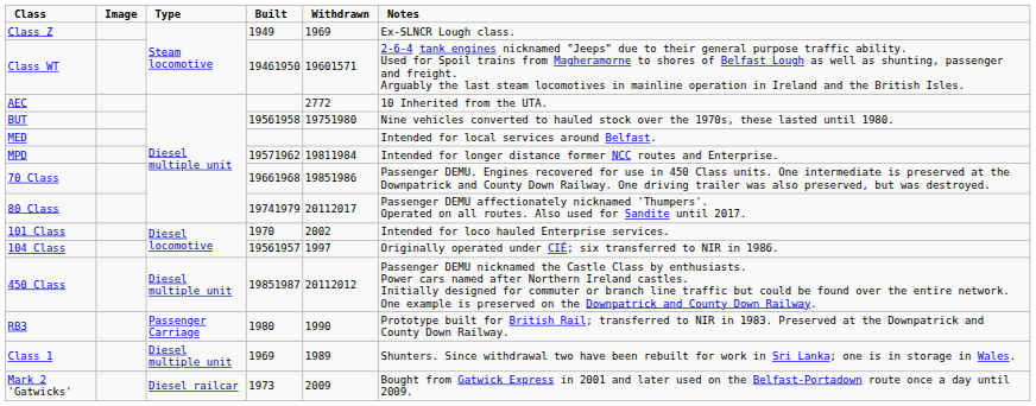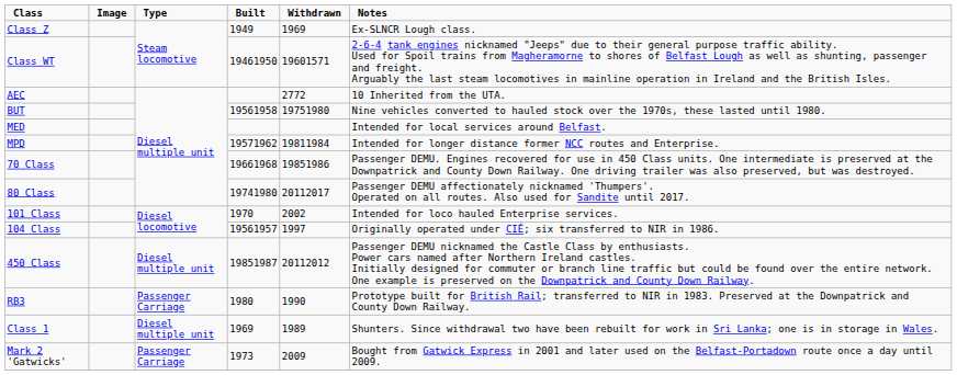 <table class="wikitable">
 <tr style="background:#f9f9f9;">
 <td><strong> Class </strong></td>
 <td><strong> Image </strong></td>
 <td><strong> Type </strong></td>
 <td><strong> Built </strong></td>
 <td><strong> Withdrawn </strong></td>
 <td><strong> Notes </strong></td>
 </tr>
 <tr>
 <td><a href='#'>Class Z</a></td>
 <td></td>
 <td rowspan="2"><a href='#'>Steam locomotive</a></td>
 <td>1949</td>
 <td>1969</td>
 <td>Ex-SLNCR Lough class.</td>
 </tr>
 <tr>
 <td><a href='#'>Class WT</a></td>
 <td></td>
 <td>19461950</td>
 <td>19601571</td>
 <td><a href='#'>2-6-4</a> <a href='#'>tank engines</a> nicknamed "Jeeps" due to their general purpose traffic ability.<br>Used for Spoil trains from <a href='#'>Magheramorne</a> to shores of <a href='#'>Belfast Lough</a> as well as shunting, passenger and freight.<br>Arguably the last steam locomotives in mainline operation in Ireland and the British Isles.</td>
 </tr>
 <tr>
 <td><a href='#'>AEC</a></td>
 <td></td>
 <td rowspan="6"><a href='#'>Diesel multiple unit</a></td>
 <td></td>
 <td>2772</td>
 <td>10 Inherited from the UTA.</td>
 </tr>
 <tr>
 <td><a href='#'>BUT</a></td>
 <td></td>
 <td>19561958</td>
 <td>19751980</td>
 <td>Nine vehicles converted to hauled stock over the 1970s, these lasted until 1980.</td>
 </tr>
 <tr>
 <td><a href='#'>MED</a></td>
 <td></td>
 <td></td>
 <td></td>
 <td>Intended for local services around <a href='#'>Belfast</a>.</td>
 </tr>
 <tr>
 <td><a href='#'>MPD</a></td>
 <td></td>
 <td>19571962</td>
 <td>19811984</td>
 <td>Intended for longer distance former <a href='#'>NCC</a> routes and Enterprise.</td>
 </tr>
 <tr>
 <td><a href='#'>70 Class</a></td>
 <td></td>
 <td>19661968</td>
 <td>19851986</td>
 <td>Passenger DEMU. Engines recovered for use in 450 Class units. One intermediate  is preserved at the Downpatrick and County Down Railway. One driving trailer was also preserved, but was destroyed.</td>
 </tr>
 <tr>
 <td><a href='#'>80 Class</a></td>
 <td></td>
-<td>19741979</td>
+<td>19741980</td>
 <td>20112017</td>
 <td>Passenger DEMU affectionately nicknamed 'Thumpers'.<br>Operated on all routes. Also used for <a href='#'>Sandite</a> until 2017.</td>
 </tr>
 <tr>
 <td><a href='#'>101 Class</a></td>
 <td></td>
 <td rowspan="2"><a href='#'>Diesel locomotive</a></td>
 <td>1970</td>
 <td>2002</td>
 <td>Intended for loco hauled Enterprise services.</td>
 </tr>
 <tr>
 <td><a href='#'>104 Class</a></td>
 <td></td>
 <td>19561957</td>
 <td>1997</td>
 <td>Originally operated under <a href='#'>CIÉ</a>; six transferred to NIR in 1986.</td>
 </tr>
 <tr>
 <td><a href='#'>450 Class</a></td>
 <td></td>
 <td><a href='#'>Diesel multiple unit</a></td>
 <td>19851987</td>
 <td>20112012</td>
 <td>Passenger DEMU nicknamed the Castle Class by enthusiasts.<br>Power cars named after Northern Ireland castles.<br>Initially designed for commuter or branch line traffic but could be found over the entire network.<br>One example is preserved on the <a href='#'>Downpatrick and County Down Railway</a>.</td>
 </tr>
 <tr>
 <td><a href='#'>RB3</a></td>
 <td></td>
 <td><a href='#'>Passenger Carriage</a></td>
 <td>1980</td>
 <td>1990</td>
 <td>Prototype built for <a href='#'>British Rail</a>; transferred to NIR in 1983. Preserved at the Downpatrick and County Down Railway.</td>
 </tr>
 <tr>
 <td><a href='#'>Class 1</a></td>
 <td></td>
 <td><a href='#'>Diesel multiple unit</a></td>
 <td>1969</td>
 <td>1989</td>
 <td>Shunters. Since withdrawal two have been rebuilt for work in <a href='#'>Sri Lanka</a>; one is in storage in <a href='#'>Wales</a>.</td>
 </tr>
 <tr>
 <td><a href='#'>Mark 2</a> 'Gatwicks'</td>
 <td></td>
-<td><a href='#'>Diesel railcar</a></td>
+<td><a href='#'>Passenger Carriage</a></td>
 <td>1973</td>
 <td>2009</td>
 <td>Bought from <a href='#'>Gatwick Express</a> in 2001 and later used on the <a href='#'>Belfast-Portadown</a> route once a day until 2009.</td>
 </tr>
 </table>
